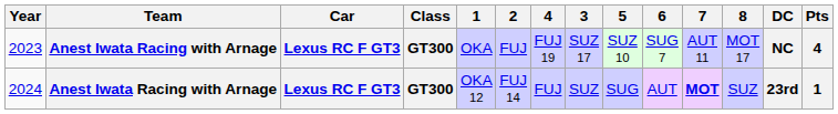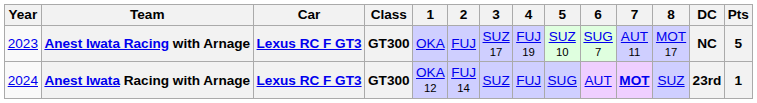 <table class="wikitable" style="text-align:center; font-size:85%">
 <tr>
 <th>Year</th>
 <th>Team</th>
 <th>Car</th>
 <th>Class</th>
 <th>1</th>
 <th>2</th>
+<th>3</th>
 <th>4</th>
-<th>3</th>
 <th>5</th>
 <th>6</th>
 <th>7</th>
 <th>8</th>
 <th>DC</th>
 <th>Pts</th>
 </tr>
 <tr>
 <td><a href='#'>2023</a></td>
 <th nowrap><a href='#'>Anest Iwata Racing</a> with Arnage</th>
 <th nowrap><a href='#'>Lexus RC F GT3</a></th>
 <th>GT300</th>
 <td style="background:#CFCFFF"><a href='#'>OKA</a><br></td>
 <td style="background:#CFCFFF"><a href='#'>FUJ</a><br></td>
+<td style="background:#CFCFFF"><a href='#'>SUZ</a><br><small>17</small></td>
 <td style="background:#CFCFFF"><a href='#'>FUJ</a><br><small>19</small></td>
-<td style="background:#CFCFFF"><a href='#'>SUZ</a><br><small>17</small></td>
 <td style="background:#DFFFDF"><a href='#'>SUZ</a><br><small>10</small></td>
 <td style="background:#DFFFDF"><a href='#'>SUG</a><br><small>7</small></td>
 <td style="background:#CFCFFF"><a href='#'>AUT</a><br><small>11</small></td>
 <td style="background:#CFCFFF"><a href='#'>MOT</a><br><small>17</small></td>
 <th>NC</th>
-<th>4</th>
+<th>5</th>
 </tr>
 <tr>
 <td><a href='#'>2024</a></td>
 <th nowrap><a href='#'>Anest Iwata</a> Racing with Arnage</th>
 <th nowrap><a href='#'>Lexus RC F GT3</a></th>
 <th>GT300</th>
 <td style="background:#CFCFFF"><a href='#'>OKA</a><br><small>12</small></td>
 <td style="background:#CFCFFF"><a href='#'>FUJ</a><br><small>14</small></td>
+<td style="background:#CFCFFF;"><a href='#'>SUZ</a><br></td>
 <td style="background:#CFCFFF;"><a href='#'>FUJ</a><br></td>
-<td style="background:#CFCFFF;"><a href='#'>SUZ</a><br></td>
 <td style="background:#CFCFFF;"><a href='#'>SUG</a><br></td>
 <td style="background:#EFCFFF;"><a href='#'>AUT</a><br></td>
 <td style="background:#EFCFFF;"><strong><a href='#'>MOT</a><br></strong></td>
 <td style="background:#CFCFFF;"><a href='#'>SUZ</a><br></td>
 <th>23rd</th>
 <th>1</th>
 </tr>
 </table>
